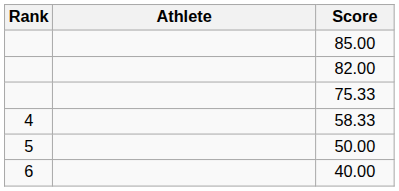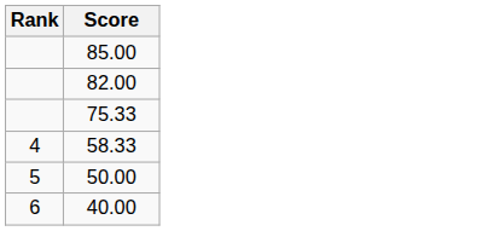 <table class=wikitable style="text-align:center">
 <tr>
 <th width=40>Rank</th>
-<th width=250>Athlete</th>
 <th width=70>Score</th>
 </tr>
 <tr>
 <td></td>
-<td align=left></td>
 <td>85.00</td>
 </tr>
 <tr>
 <td></td>
-<td align=left></td>
 <td>82.00</td>
 </tr>
 <tr>
 <td></td>
-<td align=left></td>
 <td>75.33</td>
 </tr>
 <tr>
 <td>4</td>
-<td align=left></td>
 <td>58.33</td>
 </tr>
 <tr>
 <td>5</td>
-<td align=left></td>
 <td>50.00</td>
 </tr>
 <tr>
 <td>6</td>
-<td align=left></td>
 <td>40.00</td>
 </tr>
 </table>
